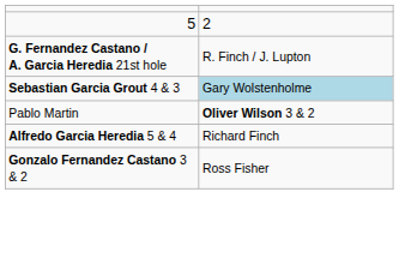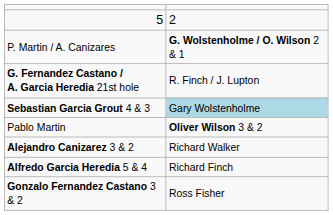 <table class="wikitable">
 <tr>
 <td align="center" width="200"></td>
 <td align="center" width="200"></td>
 </tr>
 <tr>
 <td align="right">5</td>
 <td>2</td>
+</tr>
+<tr>
+<td><small>P. Martin / A. Canizares</small></td>
+<td><small><strong>G. Wolstenholme / O. Wilson</strong> 2 & 1</small></td>
 </tr>
 <tr>
 <td><small><strong>G. Fernandez Castano /<br>A. Garcia Heredia</strong> 21st hole</small></td>
 <td><small>R. Finch / J. Lupton</small></td>
 </tr>
 <tr>
 <td><small><strong>Sebastian Garcia Grout</strong> 4 & 3</small></td>
 <td style="background: lightblue;"><small>Gary Wolstenholme</small></td>
 </tr>
 <tr>
 <td><small>Pablo Martin</small></td>
 <td><small><strong>Oliver Wilson</strong> 3 & 2</small></td>
 </tr>
 <tr>
+<td><small><strong>Alejandro Canizarez</strong> 3 & 2</small></td>
+<td><small>Richard Walker</small></td>
+</tr>
+<tr>
 <td><small><strong>Alfredo Garcia Heredia</strong> 5 & 4</small></td>
 <td><small>Richard Finch</small></td>
 </tr>
 <tr>
 <td><small><strong>Gonzalo Fernandez Castano</strong> 3 & 2</small></td>
 <td><small>Ross Fisher</small></td>
 </tr>
 </table>
